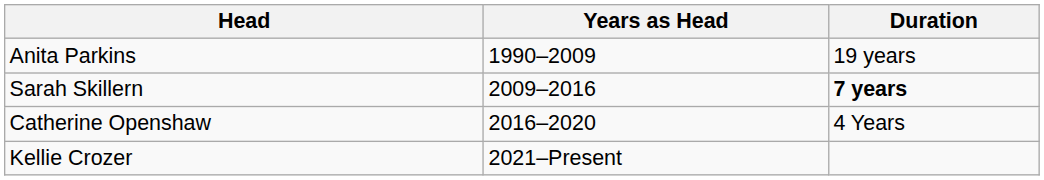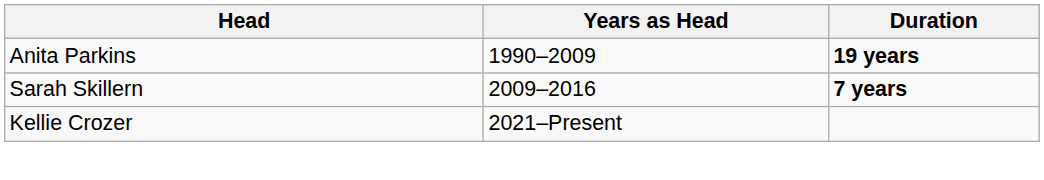 <table class="wikitable">
 <tr>
 <th width="350">Head</th>
 <th width="250">Years as Head</th>
 <th width="150">Duration</th>
 </tr>
 <tr>
 <td>Anita Parkins</td>
 <td>1990–2009</td>
-<td>19 years</td>
+<td><strong>19 years</strong></td>
 </tr>
 <tr>
 <td>Sarah Skillern</td>
 <td>2009–2016</td>
 <td><strong>7 years</strong></td>
 </tr>
 <tr>
-<td>Catherine Openshaw</td>
-<td>2016–2020</td>
-<td>4 Years</td>
-</tr>
-<tr>
 <td>Kellie Crozer</td>
 <td>2021–Present</td>
 </tr>
 </table>
